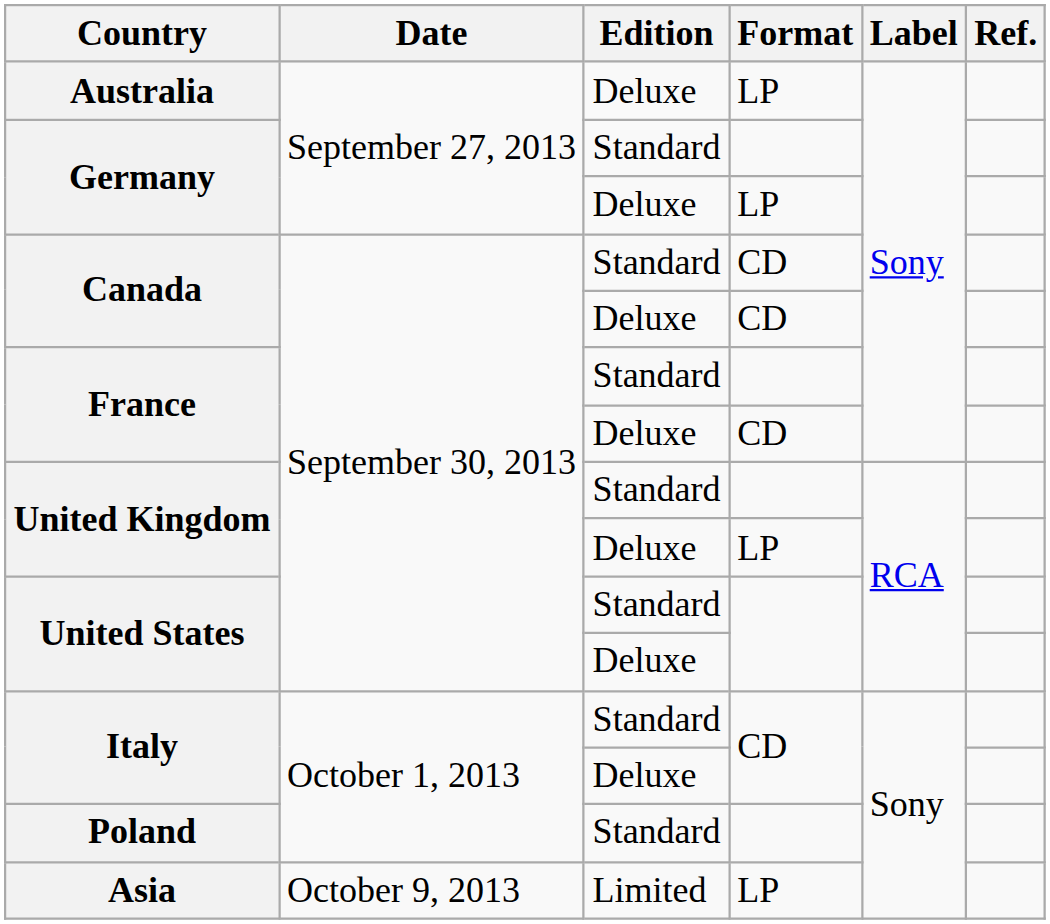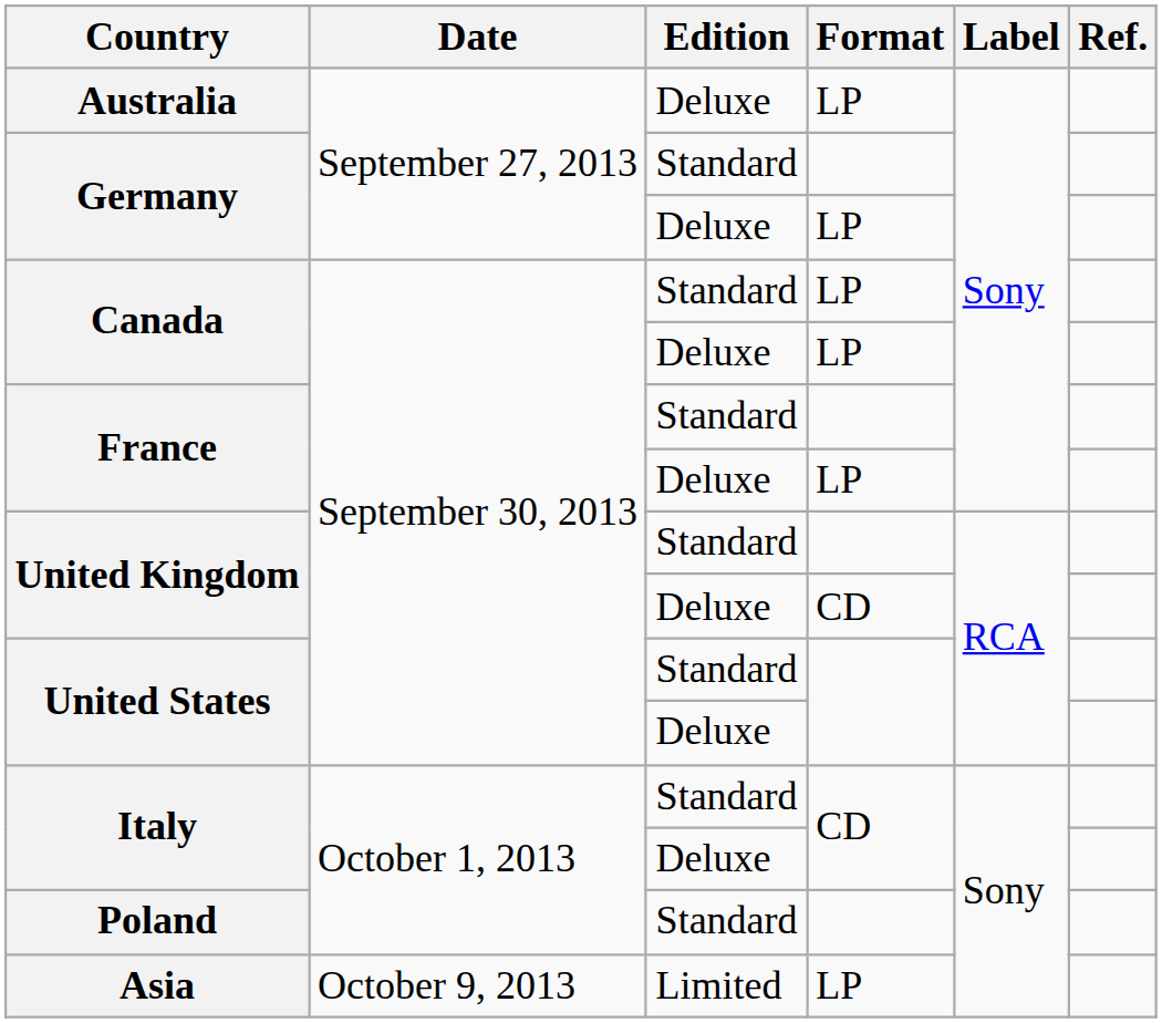 <table class="wikitable plainrowheaders">
 <tr>
 <th scope="col">Country</th>
 <th scope="col">Date</th>
 <th scope="col">Edition</th>
 <th scope="col">Format</th>
 <th scope="col">Label</th>
 <th scope="col">Ref.</th>
 </tr>
 <tr>
 <th scope="row">Australia</th>
 <td rowspan="3">September 27, 2013</td>
 <td>Deluxe</td>
 <td>LP</td>
 <td rowspan="7"><a href='#'>Sony</a></td>
 <td></td>
 </tr>
 <tr>
 <th scope="row" rowspan="2">Germany</th>
 <td>Standard</td>
 <td></td>
 <td></td>
 </tr>
 <tr>
 <td>Deluxe</td>
 <td>LP</td>
 <td></td>
 </tr>
 <tr>
 <th scope="row" rowspan="2">Canada</th>
 <td rowspan="8">September 30, 2013</td>
 <td>Standard</td>
-<td>CD</td>
+<td>LP</td>
 <td></td>
 </tr>
 <tr>
 <td>Deluxe</td>
-<td>CD</td>
+<td>LP</td>
 <td></td>
 </tr>
 <tr>
 <th scope="row" rowspan="2">France</th>
 <td>Standard</td>
 <td></td>
 <td></td>
 </tr>
 <tr>
 <td>Deluxe</td>
-<td>CD</td>
+<td>LP</td>
 <td></td>
 </tr>
 <tr>
 <th scope="row" rowspan="2">United Kingdom</th>
 <td>Standard</td>
 <td></td>
 <td rowspan="4"><a href='#'>RCA</a></td>
 <td></td>
 </tr>
 <tr>
 <td>Deluxe</td>
-<td>LP</td>
+<td>CD</td>
 <td></td>
 </tr>
 <tr>
 <th scope="row" rowspan="2">United States</th>
 <td>Standard</td>
 <td rowspan="2"></td>
 <td></td>
 </tr>
 <tr>
 <td>Deluxe</td>
 <td></td>
 </tr>
 <tr>
 <th scope="row" rowspan="2">Italy</th>
 <td rowspan="3">October 1, 2013</td>
 <td>Standard</td>
 <td rowspan="2">CD</td>
 <td rowspan="4">Sony</td>
 <td></td>
 </tr>
 <tr>
 <td>Deluxe</td>
 <td></td>
 </tr>
 <tr>
 <th scope="row">Poland</th>
 <td>Standard</td>
 <td></td>
 <td></td>
 </tr>
 <tr>
 <th scope="row">Asia</th>
 <td>October 9, 2013</td>
 <td>Limited</td>
 <td>LP</td>
 <td></td>
 </tr>
 </table>
